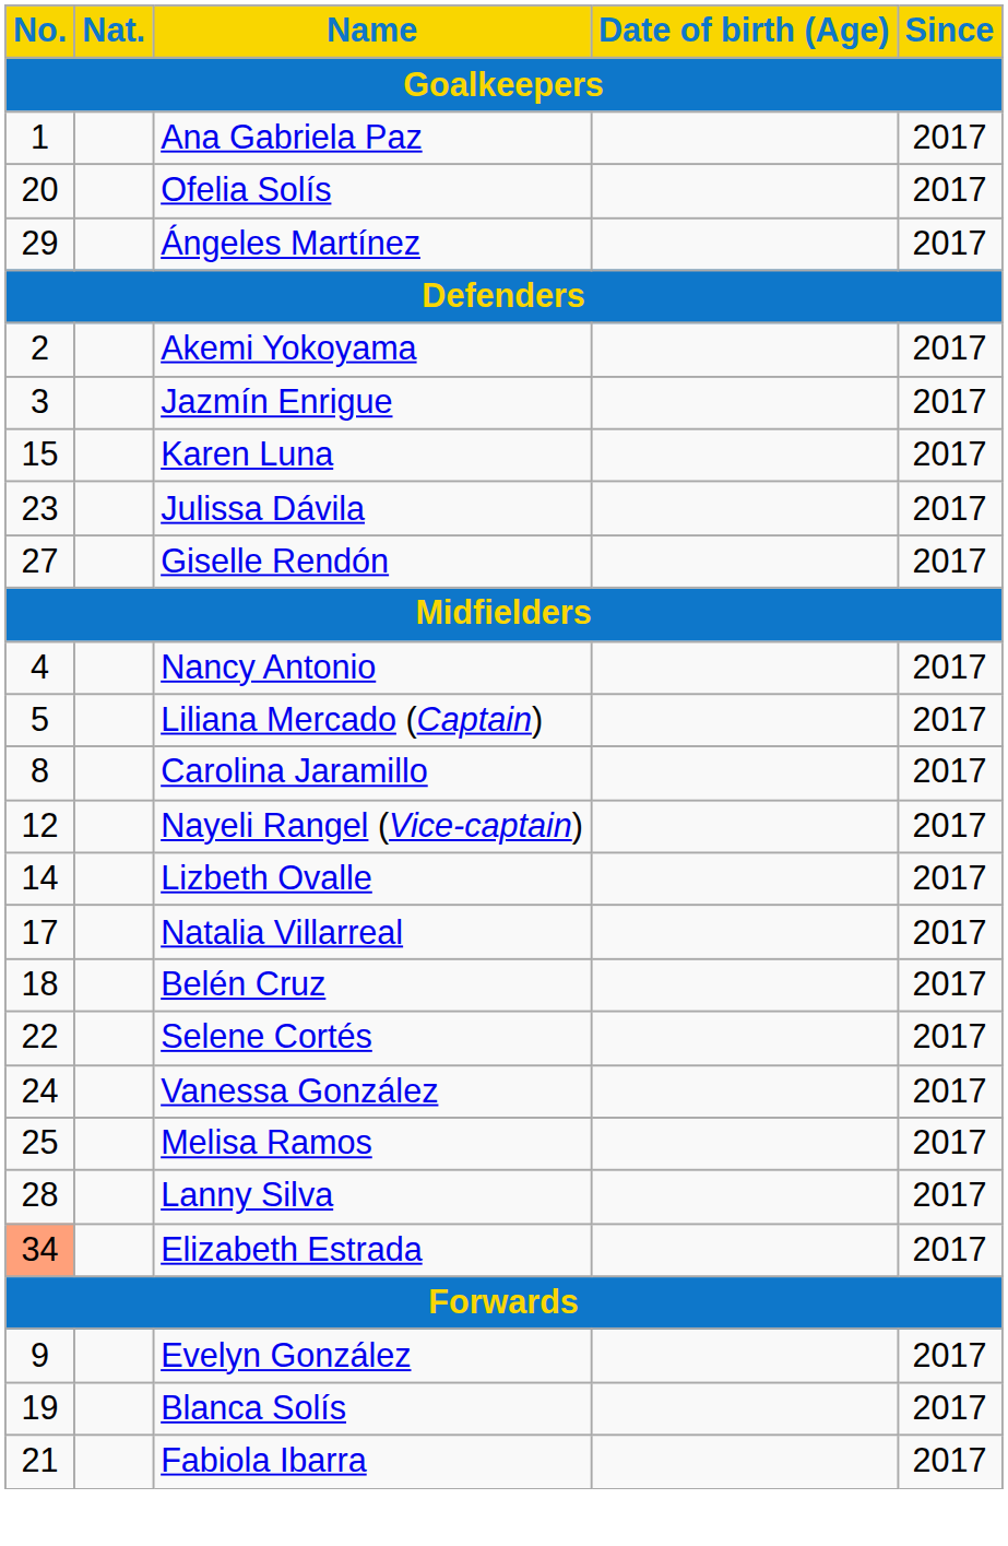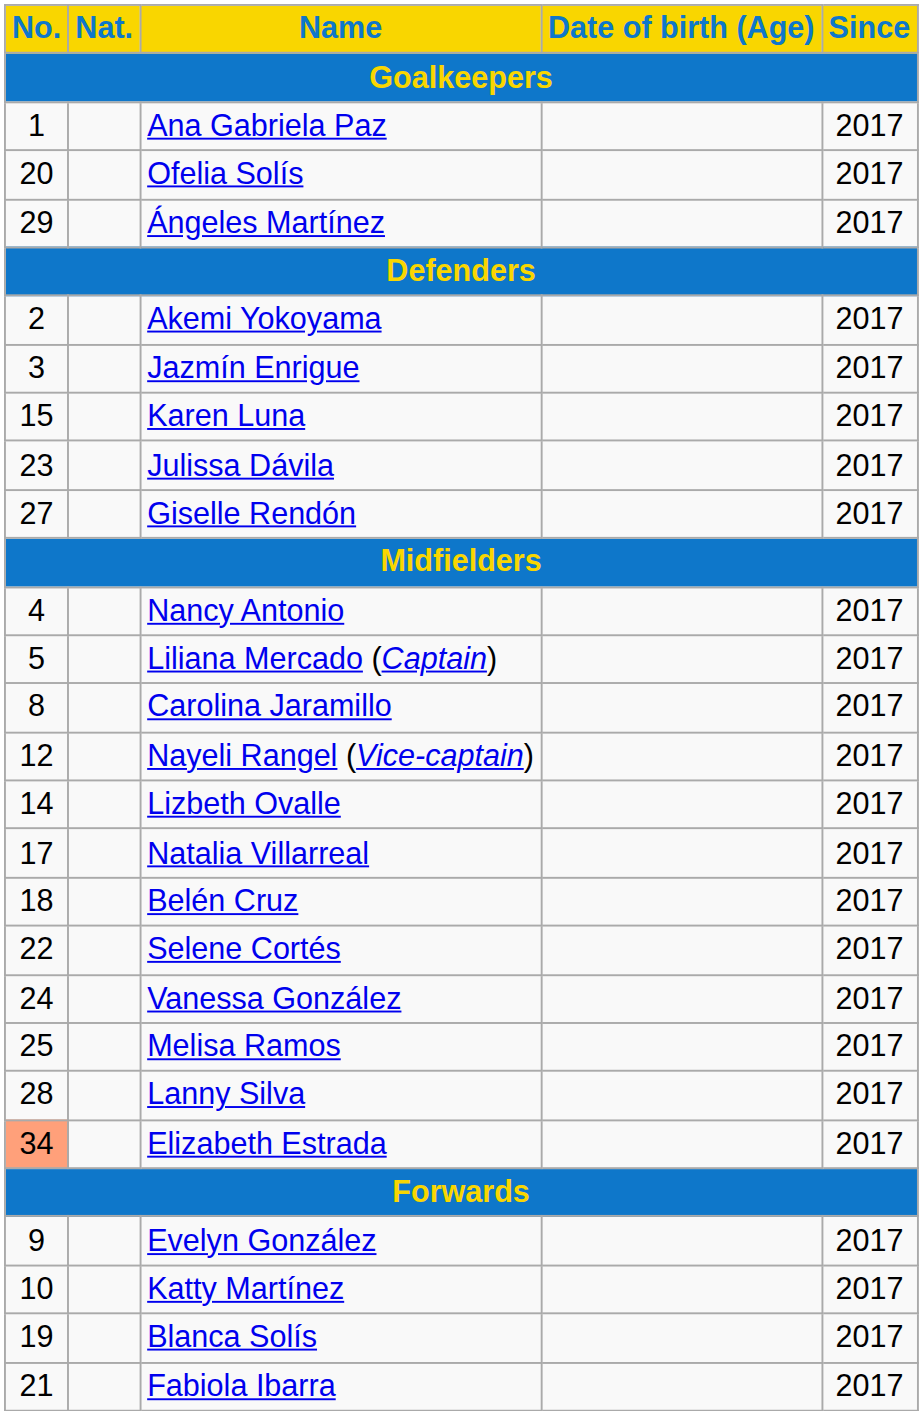 <table class="wikitable" style="text-align:center; font-size:100%;">
 <tr>
 <th style=background-color:#F9D600;color:#0E77CA>No.</th>
 <th style=background-color:#F9D600;color:#0E77CA>Nat.</th>
 <th style=background-color:#F9D600;color:#0E77CA>Name</th>
 <th style=background-color:#F9D600;color:#0E77CA>Date of birth (Age)</th>
 <th style=background-color:#F9D600;color:#0E77CA>Since</th>
 </tr>
 <tr>
 <th colspan="5" style="background:#0E77CA; color:#F9D600; text-align:center;">Goalkeepers</th>
 </tr>
 <tr>
 <td>1</td>
 <td></td>
 <td align=left><a href='#'>Ana Gabriela Paz</a></td>
 <td></td>
 <td>2017</td>
 </tr>
 <tr>
 <td>20</td>
 <td></td>
 <td align=left><a href='#'>Ofelia Solís</a></td>
 <td></td>
 <td>2017</td>
 </tr>
 <tr>
 <td>29</td>
 <td></td>
 <td align=left><a href='#'>Ángeles Martínez</a></td>
 <td></td>
 <td>2017</td>
 </tr>
 <tr>
 <th colspan="5" style="background:#0E77CA; color:#F9D600; text-align:center;">Defenders</th>
 </tr>
 <tr>
 <td>2</td>
 <td></td>
 <td align=left><a href='#'>Akemi Yokoyama</a></td>
 <td></td>
 <td>2017</td>
 </tr>
 <tr>
 <td>3</td>
 <td></td>
 <td align=left><a href='#'>Jazmín Enrigue</a></td>
 <td></td>
 <td>2017</td>
 </tr>
 <tr>
 <td>15</td>
 <td></td>
 <td align=left><a href='#'>Karen Luna</a></td>
 <td></td>
 <td>2017</td>
 </tr>
 <tr>
 <td>23</td>
 <td></td>
 <td align=left><a href='#'>Julissa Dávila</a></td>
 <td></td>
 <td>2017</td>
 </tr>
 <tr>
 <td>27</td>
 <td></td>
 <td align=left><a href='#'>Giselle Rendón</a></td>
 <td></td>
 <td>2017</td>
 </tr>
 <tr>
 <th colspan="5" style="background:#0E77CA; color:#F9D600; text-align:center;">Midfielders</th>
 </tr>
 <tr>
 <td>4</td>
 <td></td>
 <td align=left><a href='#'>Nancy Antonio</a></td>
 <td></td>
 <td>2017</td>
 </tr>
 <tr>
 <td>5</td>
 <td></td>
 <td align=left><a href='#'>Liliana Mercado</a> (<em><a href='#'>Captain</a></em>)</td>
 <td></td>
 <td>2017</td>
 </tr>
 <tr>
 <td>8</td>
 <td></td>
 <td align=left><a href='#'>Carolina Jaramillo</a></td>
 <td></td>
 <td>2017</td>
 </tr>
 <tr>
 <td>12</td>
 <td></td>
 <td align=left><a href='#'>Nayeli Rangel</a> (<em><a href='#'>Vice-captain</a></em>)</td>
 <td></td>
 <td>2017</td>
 </tr>
 <tr>
 <td>14</td>
 <td></td>
 <td align=left><a href='#'>Lizbeth Ovalle</a></td>
 <td></td>
 <td>2017</td>
 </tr>
 <tr>
 <td>17</td>
 <td></td>
 <td align=left><a href='#'>Natalia Villarreal</a></td>
 <td></td>
 <td>2017</td>
 </tr>
 <tr>
 <td>18</td>
 <td></td>
 <td align=left><a href='#'>Belén Cruz</a></td>
 <td></td>
 <td>2017</td>
 </tr>
 <tr>
 <td>22</td>
 <td></td>
 <td align=left><a href='#'>Selene Cortés</a></td>
 <td></td>
 <td>2017</td>
 </tr>
 <tr>
 <td>24</td>
 <td></td>
 <td align=left><a href='#'>Vanessa González</a></td>
 <td></td>
 <td>2017</td>
 </tr>
 <tr>
 <td>25</td>
 <td></td>
 <td align=left><a href='#'>Melisa Ramos</a></td>
 <td></td>
 <td>2017</td>
 </tr>
 <tr>
 <td>28</td>
 <td></td>
 <td align=left><a href='#'>Lanny Silva</a></td>
 <td></td>
 <td>2017</td>
 </tr>
 <tr>
 <td style="background: lightsalmon;">34</td>
 <td></td>
 <td align=left><a href='#'>Elizabeth Estrada</a></td>
 <td></td>
 <td>2017</td>
 </tr>
 <tr>
 <th colspan="5" style="background:#0E77CA; color:#F9D600; text-align:center;">Forwards</th>
 </tr>
 <tr>
 <td>9</td>
 <td></td>
 <td align=left><a href='#'>Evelyn González</a></td>
 <td></td>
 <td>2017</td>
 </tr>
 <tr>
+<td>10</td>
+<td></td>
+<td align=left><a href='#'>Katty Martínez</a></td>
+<td></td>
+<td>2017</td>
+</tr>
+<tr>
 <td>19</td>
 <td></td>
 <td align=left><a href='#'>Blanca Solís</a></td>
 <td></td>
 <td>2017</td>
 </tr>
 <tr>
 <td>21</td>
 <td></td>
 <td align=left><a href='#'>Fabiola Ibarra</a></td>
 <td></td>
 <td>2017</td>
 </tr>
 </table>
